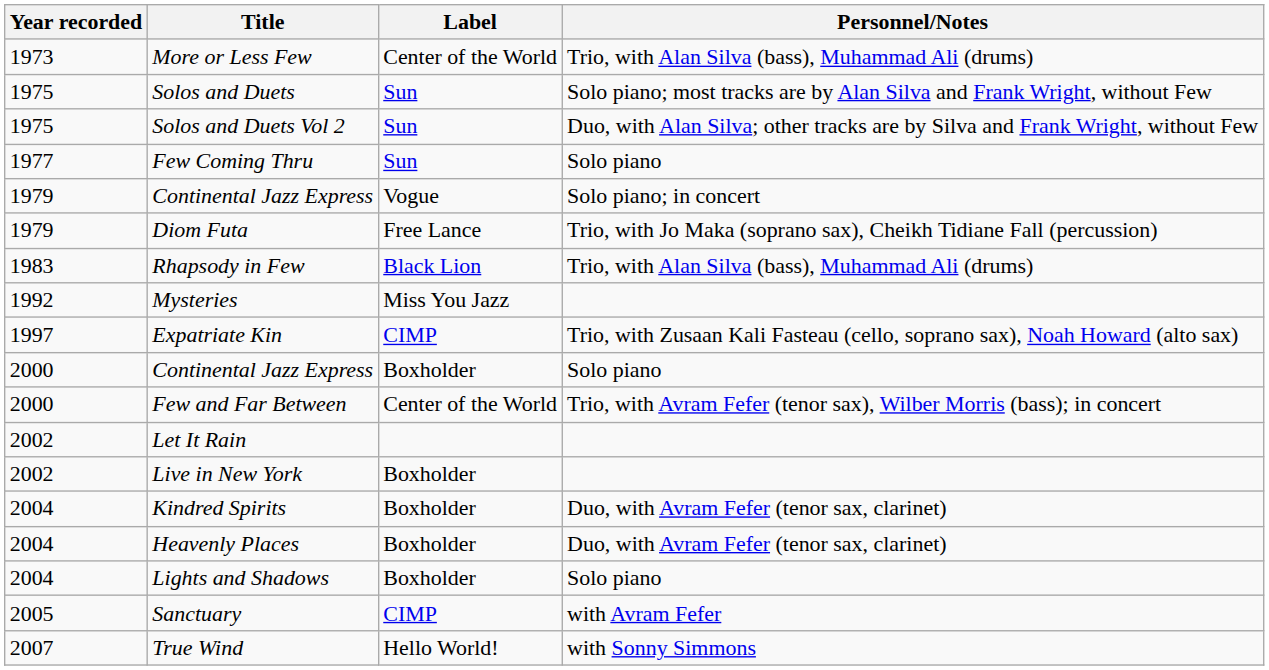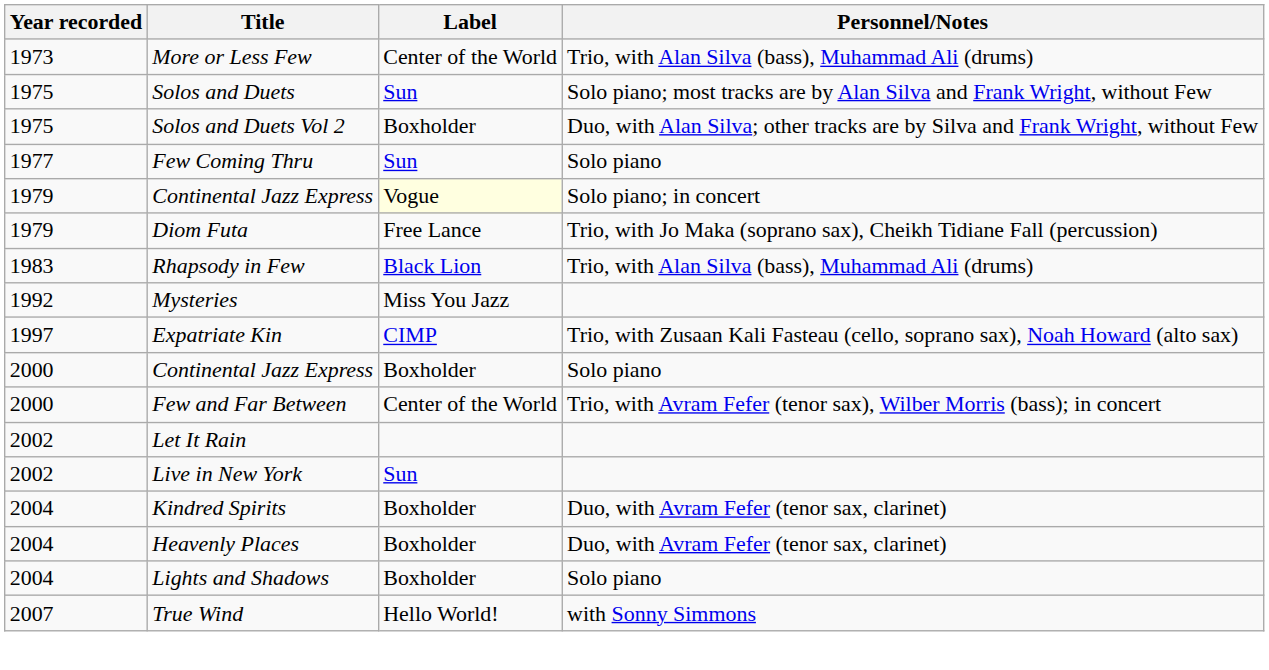 <table class="wikitable sortable">
 <tr>
 <th>Year recorded</th>
 <th>Title</th>
 <th>Label</th>
 <th>Personnel/Notes</th>
 </tr>
 <tr>
 <td>1973</td>
 <td><em>More or Less Few</em></td>
 <td>Center of the World</td>
 <td>Trio, with <a href='#'>Alan Silva</a> (bass), <a href='#'>Muhammad Ali</a> (drums)</td>
 </tr>
 <tr>
 <td>1975</td>
 <td><em>Solos and Duets</em></td>
 <td><a href='#'>Sun</a></td>
 <td>Solo piano; most tracks are by <a href='#'>Alan Silva</a> and <a href='#'>Frank Wright</a>, without Few</td>
 </tr>
 <tr>
 <td>1975</td>
 <td><em>Solos and Duets Vol 2</em></td>
-<td><a href='#'>Sun</a></td>
+<td>Boxholder</td>
 <td>Duo, with <a href='#'>Alan Silva</a>; other tracks are by Silva and <a href='#'>Frank Wright</a>, without Few</td>
 </tr>
 <tr>
 <td>1977</td>
 <td><em>Few Coming Thru</em></td>
 <td><a href='#'>Sun</a></td>
 <td>Solo piano</td>
 </tr>
 <tr>
 <td>1979</td>
 <td><em>Continental Jazz Express</em></td>
-<td>Vogue</td>
+<td style="background: lightyellow;">Vogue</td>
 <td>Solo piano; in concert</td>
 </tr>
 <tr>
 <td>1979</td>
 <td><em>Diom Futa</em></td>
 <td>Free Lance</td>
 <td>Trio, with Jo Maka (soprano sax), Cheikh Tidiane Fall (percussion)</td>
 </tr>
 <tr>
 <td>1983</td>
 <td><em>Rhapsody in Few</em></td>
 <td><a href='#'>Black Lion</a></td>
 <td>Trio, with <a href='#'>Alan Silva</a> (bass), <a href='#'>Muhammad Ali</a> (drums)</td>
 </tr>
 <tr>
 <td>1992</td>
 <td><em>Mysteries</em></td>
 <td>Miss You Jazz</td>
 <td></td>
 </tr>
 <tr>
 <td>1997</td>
 <td><em>Expatriate Kin</em></td>
 <td><a href='#'>CIMP</a></td>
 <td>Trio, with Zusaan Kali Fasteau (cello, soprano sax), <a href='#'>Noah Howard</a> (alto sax)</td>
 </tr>
 <tr>
 <td>2000</td>
 <td><em>Continental Jazz Express</em></td>
 <td>Boxholder</td>
 <td>Solo piano</td>
 </tr>
 <tr>
 <td>2000</td>
 <td><em>Few and Far Between</em></td>
 <td>Center of the World</td>
 <td>Trio, with <a href='#'>Avram Fefer</a> (tenor sax), <a href='#'>Wilber Morris</a> (bass); in concert</td>
 </tr>
 <tr>
 <td>2002</td>
 <td><em>Let It Rain</em></td>
 <td></td>
 <td></td>
 </tr>
 <tr>
 <td>2002</td>
 <td><em>Live in New York</em></td>
-<td>Boxholder</td>
+<td><a href='#'>Sun</a></td>
 <td></td>
 </tr>
 <tr>
 <td>2004</td>
 <td><em>Kindred Spirits</em></td>
 <td>Boxholder</td>
 <td>Duo, with <a href='#'>Avram Fefer</a> (tenor sax, clarinet)</td>
 </tr>
 <tr>
 <td>2004</td>
 <td><em>Heavenly Places</em></td>
 <td>Boxholder</td>
 <td>Duo, with <a href='#'>Avram Fefer</a> (tenor sax, clarinet)</td>
 </tr>
 <tr>
 <td>2004</td>
 <td><em>Lights and Shadows</em></td>
 <td>Boxholder</td>
 <td>Solo piano</td>
 </tr>
 <tr>
-<td>2005</td>
-<td><em>Sanctuary</em></td>
-<td><a href='#'>CIMP</a></td>
-<td>with <a href='#'>Avram Fefer</a></td>
-</tr>
-<tr>
 <td>2007</td>
 <td><em>True Wind</em></td>
 <td>Hello World!</td>
 <td>with <a href='#'>Sonny Simmons</a></td>
 </tr>
 </table>
